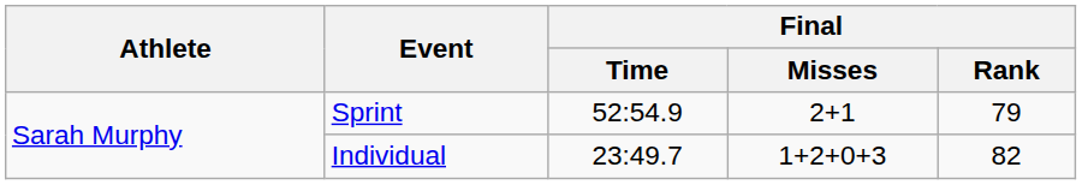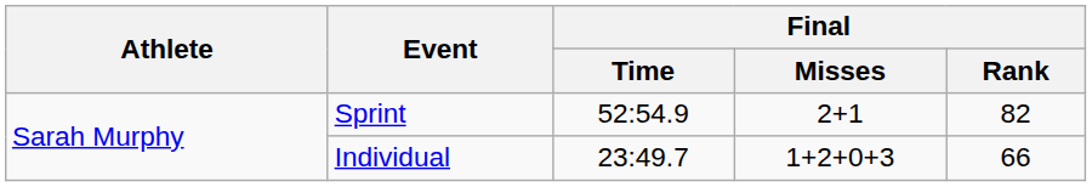 <table class="wikitable" width="50%">
 <tr>
 <th rowspan="2">Athlete</th>
 <th rowspan="2">Event</th>
 <th colspan="3">Final</th>
 </tr>
 <tr>
 <th>Time</th>
 <th>Misses</th>
 <th>Rank</th>
 </tr>
 <tr>
 <td rowspan=2><a href='#'>Sarah Murphy</a></td>
 <td><a href='#'>Sprint</a></td>
 <td align="center">52:54.9</td>
 <td align="center">2+1</td>
-<td align="center">79</td>
+<td align="center">82</td>
 </tr>
 <tr>
 <td><a href='#'>Individual</a></td>
 <td align="center">23:49.7</td>
 <td align="center">1+2+0+3</td>
-<td align="center">82</td>
+<td align="center">66</td>
 </tr>
 </table>
